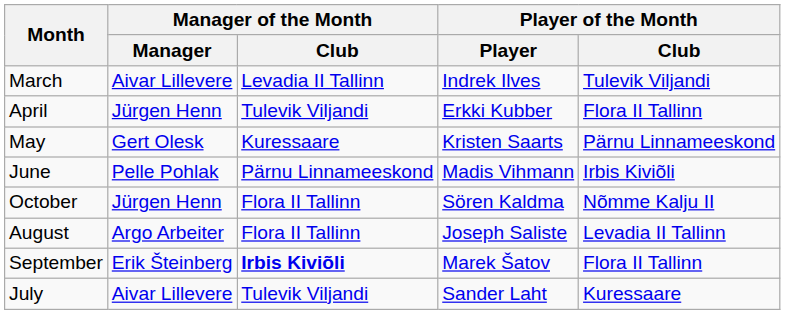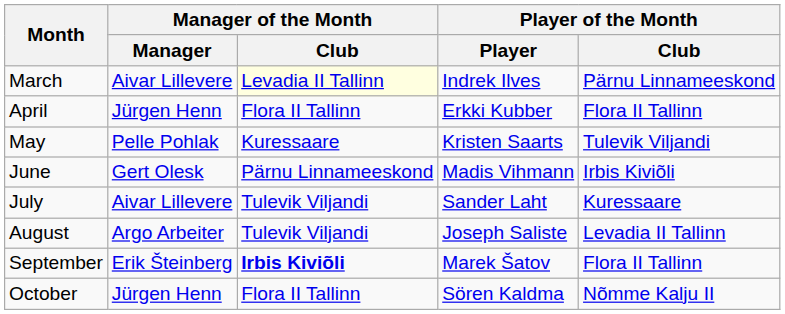 <table class="wikitable">
 <tr>
 <th rowspan="2">Month</th>
 <th colspan="2">Manager of the Month</th>
 <th colspan="2">Player of the Month</th>
 </tr>
 <tr>
 <th>Manager</th>
 <th>Club</th>
 <th>Player</th>
 <th>Club</th>
 </tr>
 <tr>
 <td>March</td>
 <td> <a href='#'>Aivar Lillevere</a></td>
-<td><a href='#'>Levadia II Tallinn</a></td>
+<td style="background: lightyellow;"><a href='#'>Levadia II Tallinn</a></td>
 <td> <a href='#'>Indrek Ilves</a></td>
-<td><a href='#'>Tulevik Viljandi</a></td>
+<td><a href='#'>Pärnu Linnameeskond</a></td>
 </tr>
 <tr>
 <td>April</td>
 <td> <a href='#'>Jürgen Henn</a></td>
-<td><a href='#'>Tulevik Viljandi</a></td>
+<td><a href='#'>Flora II Tallinn</a></td>
 <td> <a href='#'>Erkki Kubber</a></td>
 <td><a href='#'>Flora II Tallinn</a></td>
 </tr>
 <tr>
 <td>May</td>
-<td> <a href='#'>Gert Olesk</a></td>
+<td> <a href='#'>Pelle Pohlak</a></td>
 <td><a href='#'>Kuressaare</a></td>
 <td> <a href='#'>Kristen Saarts</a></td>
-<td><a href='#'>Pärnu Linnameeskond</a></td>
+<td><a href='#'>Tulevik Viljandi</a></td>
 </tr>
 <tr>
 <td>June</td>
-<td> <a href='#'>Pelle Pohlak</a></td>
+<td> <a href='#'>Gert Olesk</a></td>
 <td><a href='#'>Pärnu Linnameeskond</a></td>
 <td> <a href='#'>Madis Vihmann</a></td>
 <td><a href='#'>Irbis Kiviõli</a></td>
 </tr>
 <tr>
-<td>October</td>
-<td> <a href='#'>Jürgen Henn</a></td>
-<td><a href='#'>Flora II Tallinn</a></td>
-<td> <a href='#'>Sören Kaldma</a></td>
-<td><a href='#'>Nõmme Kalju II</a></td>
+<td>July</td>
+<td> <a href='#'>Aivar Lillevere</a></td>
+<td><a href='#'>Tulevik Viljandi</a></td>
+<td> <a href='#'>Sander Laht</a></td>
+<td><a href='#'>Kuressaare</a></td>
 </tr>
 <tr>
 <td>August</td>
 <td> <a href='#'>Argo Arbeiter</a></td>
-<td><a href='#'>Flora II Tallinn</a></td>
+<td><a href='#'>Tulevik Viljandi</a></td>
 <td> <a href='#'>Joseph Saliste</a></td>
 <td><a href='#'>Levadia II Tallinn</a></td>
 </tr>
 <tr>
 <td>September</td>
 <td> <a href='#'>Erik Šteinberg</a></td>
 <td><strong><a href='#'>Irbis Kiviõli</a></strong></td>
 <td> <a href='#'>Marek Šatov</a></td>
 <td><a href='#'>Flora II Tallinn</a></td>
 </tr>
 <tr>
-<td>July</td>
-<td> <a href='#'>Aivar Lillevere</a></td>
-<td><a href='#'>Tulevik Viljandi</a></td>
-<td> <a href='#'>Sander Laht</a></td>
-<td><a href='#'>Kuressaare</a></td>
+<td>October</td>
+<td> <a href='#'>Jürgen Henn</a></td>
+<td><a href='#'>Flora II Tallinn</a></td>
+<td> <a href='#'>Sören Kaldma</a></td>
+<td><a href='#'>Nõmme Kalju II</a></td>
 </tr>
 </table>
